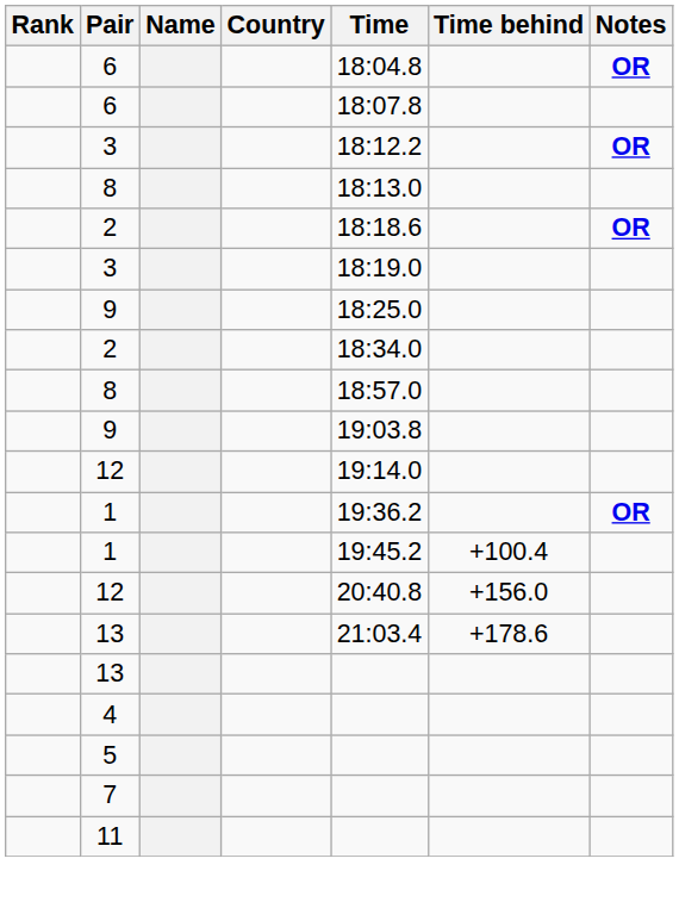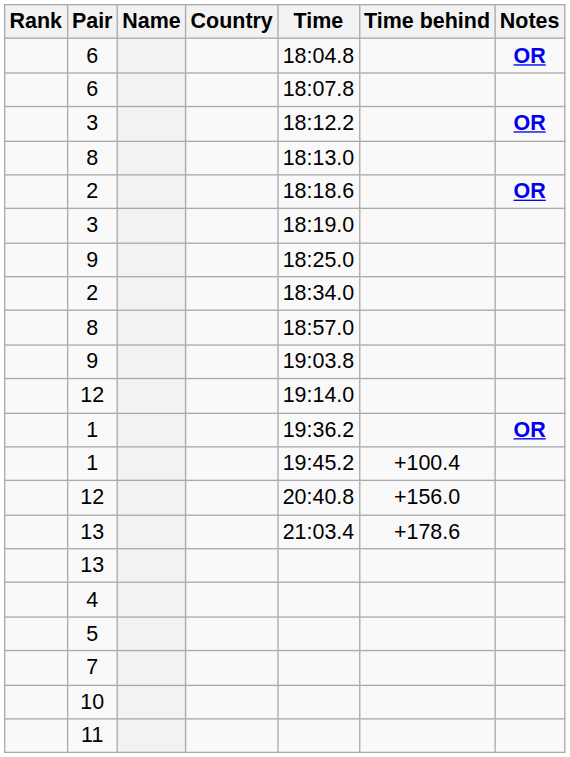 <table class="wikitable plainrowheaders sortable" style="text-align:center">
 <tr>
 <th>Rank</th>
 <th>Pair</th>
 <th>Name</th>
 <th>Country</th>
 <th>Time</th>
 <th>Time behind</th>
 <th>Notes</th>
 </tr>
 <tr>
 <td></td>
 <td>6</td>
 <th scope=row style=text-align:left;></th>
 <td align=left></td>
 <td>18:04.8</td>
 <td></td>
 <td><strong><a href='#'>OR</a></strong></td>
 </tr>
 <tr>
 <td></td>
 <td>6</td>
 <th scope=row style=text-align:left;></th>
 <td align=left></td>
 <td>18:07.8</td>
 <td></td>
 <td></td>
 </tr>
 <tr>
 <td></td>
 <td>3</td>
 <th scope=row style=text-align:left;></th>
 <td align=left></td>
 <td>18:12.2</td>
 <td></td>
 <td><strong><a href='#'>OR</a></strong></td>
 </tr>
 <tr>
 <td></td>
 <td>8</td>
 <th scope=row style=text-align:left;></th>
 <td align=left></td>
 <td>18:13.0</td>
 <td></td>
 <td></td>
 </tr>
 <tr>
 <td></td>
 <td>2</td>
 <th scope=row style=text-align:left;></th>
 <td align=left></td>
 <td>18:18.6</td>
 <td></td>
 <td><strong><a href='#'>OR</a></strong></td>
 </tr>
 <tr>
 <td></td>
 <td>3</td>
 <th scope=row style=text-align:left;></th>
 <td align=left></td>
 <td>18:19.0</td>
 <td></td>
 <td></td>
 </tr>
 <tr>
 <td></td>
 <td>9</td>
 <th scope=row style=text-align:left;></th>
 <td align=left></td>
 <td>18:25.0</td>
 <td></td>
 <td></td>
 </tr>
 <tr>
 <td></td>
 <td>2</td>
 <th scope=row style=text-align:left;></th>
 <td align=left></td>
 <td>18:34.0</td>
 <td></td>
 <td></td>
 </tr>
 <tr>
 <td></td>
 <td>8</td>
 <th scope=row style=text-align:left;></th>
 <td align=left></td>
 <td>18:57.0</td>
 <td></td>
 <td></td>
 </tr>
 <tr>
 <td></td>
 <td>9</td>
 <th scope=row style=text-align:left;></th>
 <td align=left></td>
 <td>19:03.8</td>
 <td></td>
 <td></td>
 </tr>
 <tr>
 <td></td>
 <td>12</td>
 <th scope=row style=text-align:left;></th>
 <td align=left></td>
 <td>19:14.0</td>
 <td></td>
 <td></td>
 </tr>
 <tr>
 <td></td>
 <td>1</td>
 <th scope=row style=text-align:left;></th>
 <td align=left></td>
 <td>19:36.2</td>
 <td></td>
 <td><strong><a href='#'>OR</a></strong></td>
 </tr>
 <tr>
 <td></td>
 <td>1</td>
 <th scope=row style=text-align:left;></th>
 <td align=left></td>
 <td>19:45.2</td>
 <td>+100.4</td>
 <td></td>
 </tr>
 <tr>
 <td></td>
 <td>12</td>
 <th scope=row style=text-align:left;></th>
 <td align=left></td>
 <td>20:40.8</td>
 <td>+156.0</td>
 <td></td>
 </tr>
 <tr>
 <td></td>
 <td>13</td>
 <th scope=row style=text-align:left;></th>
 <td align=left></td>
 <td>21:03.4</td>
 <td>+178.6</td>
 <td></td>
 </tr>
 <tr>
 <td></td>
 <td>13</td>
 <th scope=row style=text-align:left;></th>
 <td align=left></td>
 <td></td>
 <td></td>
 <td></td>
 </tr>
 <tr>
 <td></td>
 <td>4</td>
 <th scope=row style=text-align:left;></th>
 <td align=left></td>
 <td></td>
 <td></td>
 <td></td>
 </tr>
 <tr>
 <td></td>
 <td>5</td>
 <th scope=row style=text-align:left;></th>
 <td align=left></td>
 <td></td>
 <td></td>
 <td></td>
 </tr>
 <tr>
 <td></td>
 <td>7</td>
 <th scope=row style=text-align:left;></th>
 <td align=left></td>
 <td></td>
 <td></td>
 <td></td>
 </tr>
 <tr>
 <td></td>
+<td>10</td>
+<th scope=row style=text-align:left;></th>
+<td align=left></td>
+<td></td>
+<td></td>
+<td></td>
+</tr>
+<tr>
+<td></td>
 <td>11</td>
 <th scope=row style=text-align:left;></th>
 <td align=left></td>
 <td></td>
 <td></td>
 <td></td>
 </tr>
 </table>
